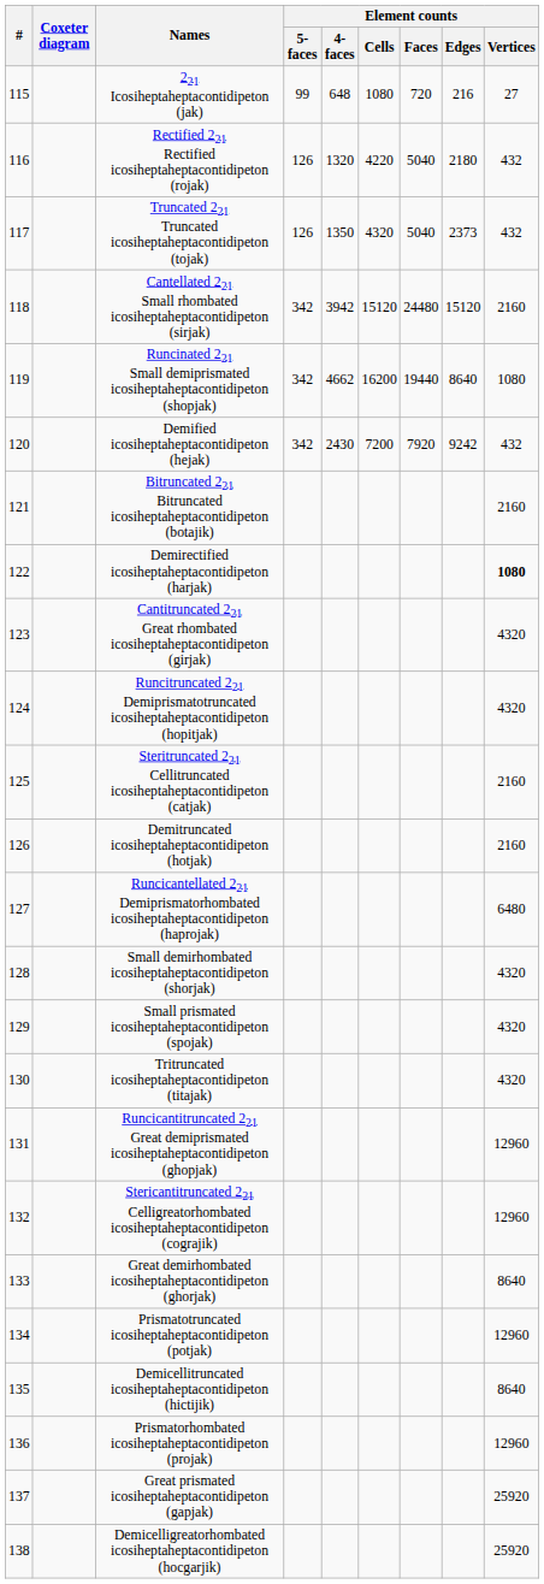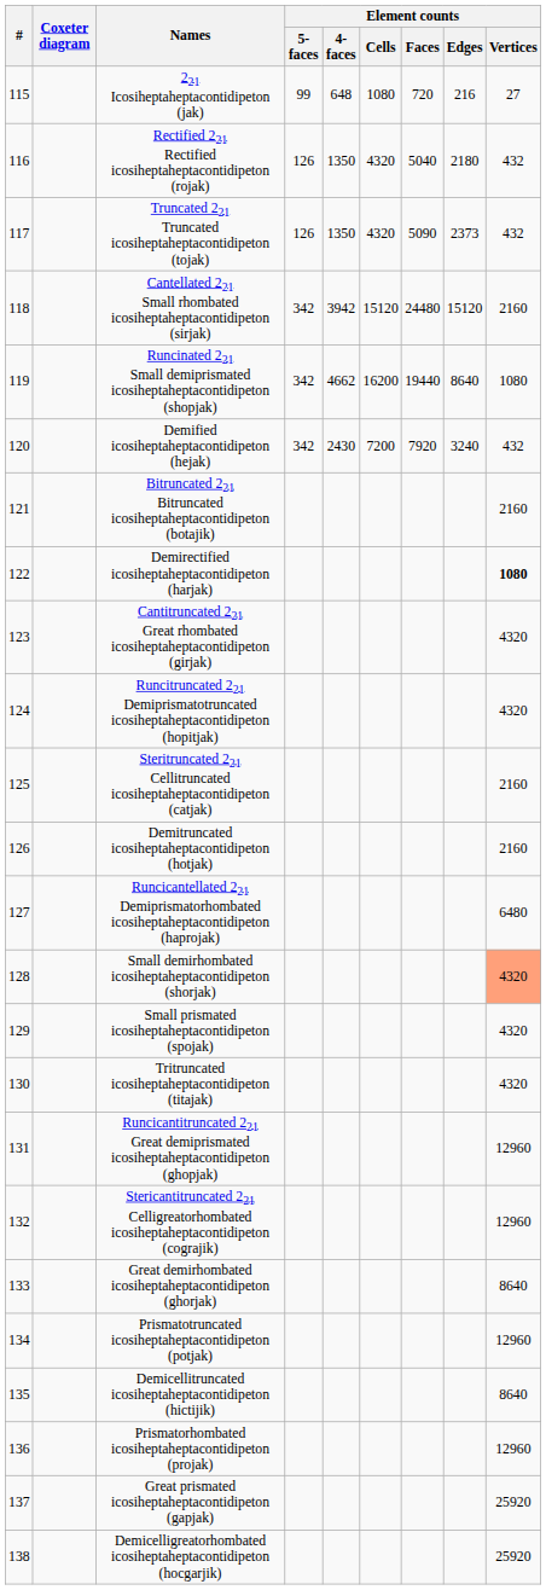 <table class="wikitable">
 <tr>
 <th rowspan=2>#</th>
 <th rowspan=2><a href='#'>Coxeter diagram</a></th>
 <th rowspan=2>Names</th>
 <th colspan=6>Element counts</th>
 </tr>
 <tr>
 <th>5-faces</th>
 <th>4-faces</th>
 <th>Cells</th>
 <th>Faces</th>
 <th>Edges</th>
 <th>Vertices</th>
 </tr>
 <tr align=center>
 <td>115</td>
 <td></td>
 <td><a href='#'>2<sub>21</sub></a><br>Icosiheptaheptacontidipeton (jak)</td>
 <td>99</td>
 <td>648</td>
 <td>1080</td>
 <td>720</td>
 <td>216</td>
 <td>27</td>
 </tr>
 <tr align=center>
 <td>116</td>
 <td></td>
 <td><a href='#'>Rectified 2<sub>21</sub></a><br>Rectified icosiheptaheptacontidipeton (rojak)</td>
 <td>126</td>
-<td>1320</td>
-<td>4220</td>
+<td>1350</td>
+<td>4320</td>
 <td>5040</td>
 <td>2180</td>
 <td>432</td>
 </tr>
 <tr align=center>
 <td>117</td>
 <td></td>
 <td><a href='#'>Truncated 2<sub>21</sub></a><br>Truncated icosiheptaheptacontidipeton (tojak)</td>
 <td>126</td>
 <td>1350</td>
 <td>4320</td>
-<td>5040</td>
+<td>5090</td>
 <td>2373</td>
 <td>432</td>
 </tr>
 <tr align=center>
 <td>118</td>
 <td></td>
 <td><a href='#'>Cantellated 2<sub>21</sub></a><br>Small rhombated icosiheptaheptacontidipeton (sirjak)</td>
 <td>342</td>
 <td>3942</td>
 <td>15120</td>
 <td>24480</td>
 <td>15120</td>
 <td>2160</td>
 </tr>
 <tr align=center>
 <td>119</td>
 <td></td>
 <td><a href='#'>Runcinated 2<sub>21</sub></a><br>Small demiprismated icosiheptaheptacontidipeton (shopjak)</td>
 <td>342</td>
 <td>4662</td>
 <td>16200</td>
 <td>19440</td>
 <td>8640</td>
 <td>1080</td>
 </tr>
 <tr align=center>
 <td>120</td>
 <td></td>
 <td>Demified icosiheptaheptacontidipeton (hejak)</td>
 <td>342</td>
 <td>2430</td>
 <td>7200</td>
 <td>7920</td>
-<td>9242</td>
+<td>3240</td>
 <td>432</td>
 </tr>
 <tr align=center>
 <td>121</td>
 <td></td>
 <td><a href='#'>Bitruncated 2<sub>21</sub></a><br>Bitruncated icosiheptaheptacontidipeton (botajik)</td>
 <td></td>
 <td></td>
 <td></td>
 <td></td>
 <td></td>
 <td>2160</td>
 </tr>
 <tr align=center>
 <td>122</td>
 <td></td>
 <td>Demirectified icosiheptaheptacontidipeton (harjak)</td>
 <td></td>
 <td></td>
 <td></td>
 <td></td>
 <td></td>
 <td><strong>1080</strong></td>
 </tr>
 <tr align=center>
 <td>123</td>
 <td></td>
 <td><a href='#'>Cantitruncated 2<sub>21</sub></a><br>Great rhombated icosiheptaheptacontidipeton (girjak)</td>
 <td></td>
 <td></td>
 <td></td>
 <td></td>
 <td></td>
 <td>4320</td>
 </tr>
 <tr align=center>
 <td>124</td>
 <td></td>
 <td><a href='#'>Runcitruncated 2<sub>21</sub></a><br>Demiprismatotruncated icosiheptaheptacontidipeton (hopitjak)</td>
 <td></td>
 <td></td>
 <td></td>
 <td></td>
 <td></td>
 <td>4320</td>
 </tr>
 <tr align=center>
 <td>125</td>
 <td></td>
 <td><a href='#'>Steritruncated 2<sub>21</sub></a><br>Cellitruncated icosiheptaheptacontidipeton (catjak)</td>
 <td></td>
 <td></td>
 <td></td>
 <td></td>
 <td></td>
 <td>2160</td>
 </tr>
 <tr align=center>
 <td>126</td>
 <td></td>
 <td>Demitruncated icosiheptaheptacontidipeton (hotjak)</td>
 <td></td>
 <td></td>
 <td></td>
 <td></td>
 <td></td>
 <td>2160</td>
 </tr>
 <tr align=center>
 <td>127</td>
 <td></td>
 <td><a href='#'>Runcicantellated 2<sub>21</sub></a><br>Demiprismatorhombated icosiheptaheptacontidipeton (haprojak)</td>
 <td></td>
 <td></td>
 <td></td>
 <td></td>
 <td></td>
 <td>6480</td>
 </tr>
 <tr align=center>
 <td>128</td>
 <td></td>
 <td>Small demirhombated icosiheptaheptacontidipeton (shorjak)</td>
 <td></td>
 <td></td>
 <td></td>
 <td></td>
 <td></td>
-<td>4320</td>
+<td style="background: lightsalmon;">4320</td>
 </tr>
 <tr align=center>
 <td>129</td>
 <td></td>
 <td>Small prismated icosiheptaheptacontidipeton (spojak)</td>
 <td></td>
 <td></td>
 <td></td>
 <td></td>
 <td></td>
 <td>4320</td>
 </tr>
 <tr align=center>
 <td>130</td>
 <td></td>
 <td>Tritruncated icosiheptaheptacontidipeton (titajak)</td>
 <td></td>
 <td></td>
 <td></td>
 <td></td>
 <td></td>
 <td>4320</td>
 </tr>
 <tr align=center>
 <td>131</td>
 <td></td>
 <td><a href='#'>Runcicantitruncated 2<sub>21</sub></a><br>Great demiprismated icosiheptaheptacontidipeton (ghopjak)</td>
 <td></td>
 <td></td>
 <td></td>
 <td></td>
 <td></td>
 <td>12960</td>
 </tr>
 <tr align=center>
 <td>132</td>
 <td></td>
 <td><a href='#'>Stericantitruncated 2<sub>21</sub></a><br>Celligreatorhombated icosiheptaheptacontidipeton (cograjik)</td>
 <td></td>
 <td></td>
 <td></td>
 <td></td>
 <td></td>
 <td>12960</td>
 </tr>
 <tr align=center>
 <td>133</td>
 <td></td>
 <td>Great demirhombated icosiheptaheptacontidipeton (ghorjak)</td>
 <td></td>
 <td></td>
 <td></td>
 <td></td>
 <td></td>
 <td>8640</td>
 </tr>
 <tr align=center>
 <td>134</td>
 <td></td>
 <td>Prismatotruncated icosiheptaheptacontidipeton (potjak)</td>
 <td></td>
 <td></td>
 <td></td>
 <td></td>
 <td></td>
 <td>12960</td>
 </tr>
 <tr align=center>
 <td>135</td>
 <td></td>
 <td>Demicellitruncated icosiheptaheptacontidipeton (hictijik)</td>
 <td></td>
 <td></td>
 <td></td>
 <td></td>
 <td></td>
 <td>8640</td>
 </tr>
 <tr align=center>
 <td>136</td>
 <td></td>
 <td>Prismatorhombated icosiheptaheptacontidipeton (projak)</td>
 <td></td>
 <td></td>
 <td></td>
 <td></td>
 <td></td>
 <td>12960</td>
 </tr>
 <tr align=center>
 <td>137</td>
 <td></td>
 <td>Great prismated icosiheptaheptacontidipeton (gapjak)</td>
 <td></td>
 <td></td>
 <td></td>
 <td></td>
 <td></td>
 <td>25920</td>
 </tr>
 <tr align=center>
 <td>138</td>
 <td></td>
 <td>Demicelligreatorhombated icosiheptaheptacontidipeton (hocgarjik)</td>
 <td></td>
 <td></td>
 <td></td>
 <td></td>
 <td></td>
 <td>25920</td>
 </tr>
 </table>
